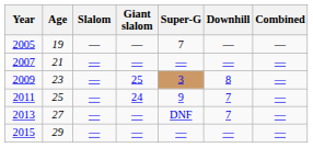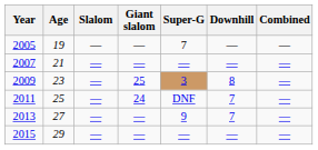 <table class=wikitable style="text-align:center">
 <tr>
 <th>  Year  </th>
 <th> Age </th>
 <th> Slalom </th>
 <th>Giant<br> slalom </th>
 <th>Super-G</th>
 <th>Downhill</th>
 <th>Combined</th>
 </tr>
 <tr>
 <td><a href='#'>2005</a></td>
 <td><em>19</em></td>
 <td>—</td>
 <td>—</td>
 <td>7</td>
 <td>—</td>
 <td>—</td>
 </tr>
 <tr>
 <td><a href='#'>2007</a></td>
 <td><em>21</em></td>
 <td><a href='#'>—</a></td>
 <td><a href='#'>—</a></td>
 <td><a href='#'>—</a></td>
 <td><a href='#'>—</a></td>
 <td><a href='#'>—</a></td>
 </tr>
 <tr>
 <td><a href='#'>2009</a></td>
 <td><em>23</em></td>
 <td><a href='#'>—</a></td>
 <td><a href='#'>25</a></td>
 <td style="background:#c96;"><a href='#'>3</a></td>
 <td><a href='#'>8</a></td>
 <td><a href='#'>—</a></td>
 </tr>
 <tr>
 <td><a href='#'>2011</a></td>
 <td><em>25</em></td>
 <td><a href='#'>—</a></td>
 <td><a href='#'>24</a></td>
-<td><a href='#'>9</a></td>
+<td><a href='#'>DNF</a></td>
 <td><a href='#'>7</a></td>
 <td><a href='#'>—</a></td>
 </tr>
 <tr>
 <td><a href='#'>2013</a></td>
 <td><em>27</em></td>
 <td><a href='#'>—</a></td>
 <td><a href='#'>—</a></td>
-<td><a href='#'>DNF</a></td>
+<td><a href='#'>9</a></td>
 <td><a href='#'>7</a></td>
 <td><a href='#'>—</a></td>
 </tr>
 <tr>
 <td><a href='#'>2015</a></td>
 <td><em>29</em></td>
 <td><a href='#'>—</a></td>
 <td><a href='#'>—</a></td>
 <td><a href='#'>—</a></td>
 <td><a href='#'>—</a></td>
 <td><a href='#'>—</a></td>
 </tr>
 </table>
